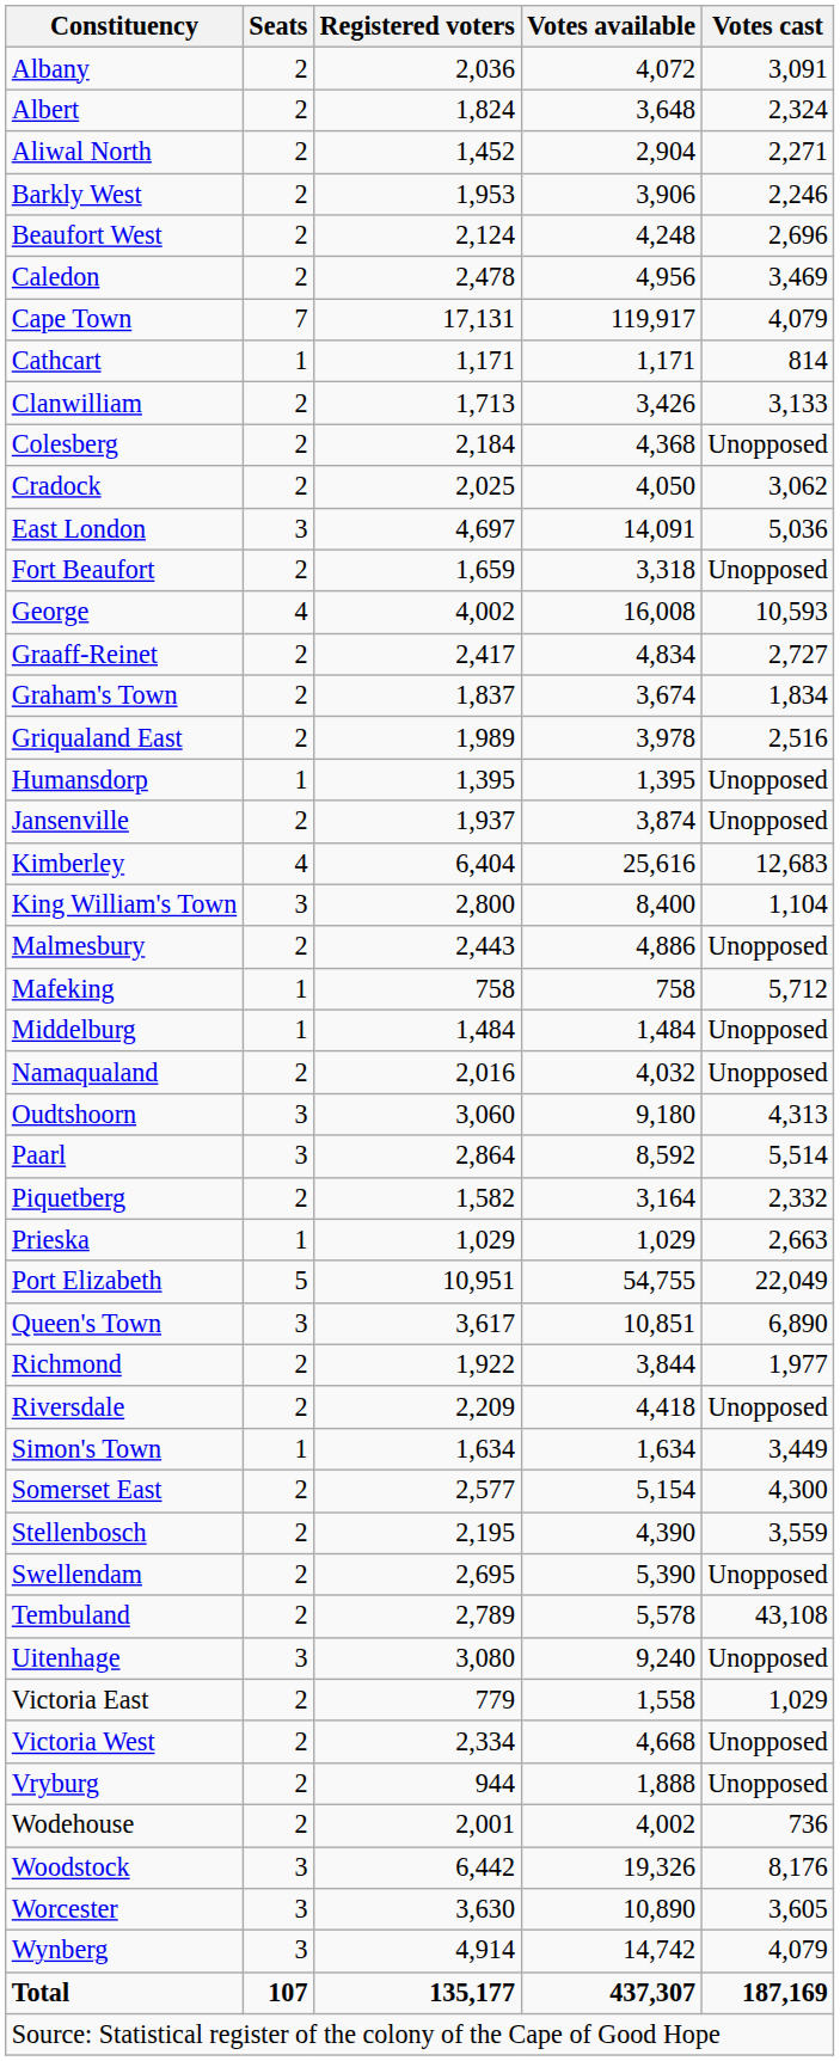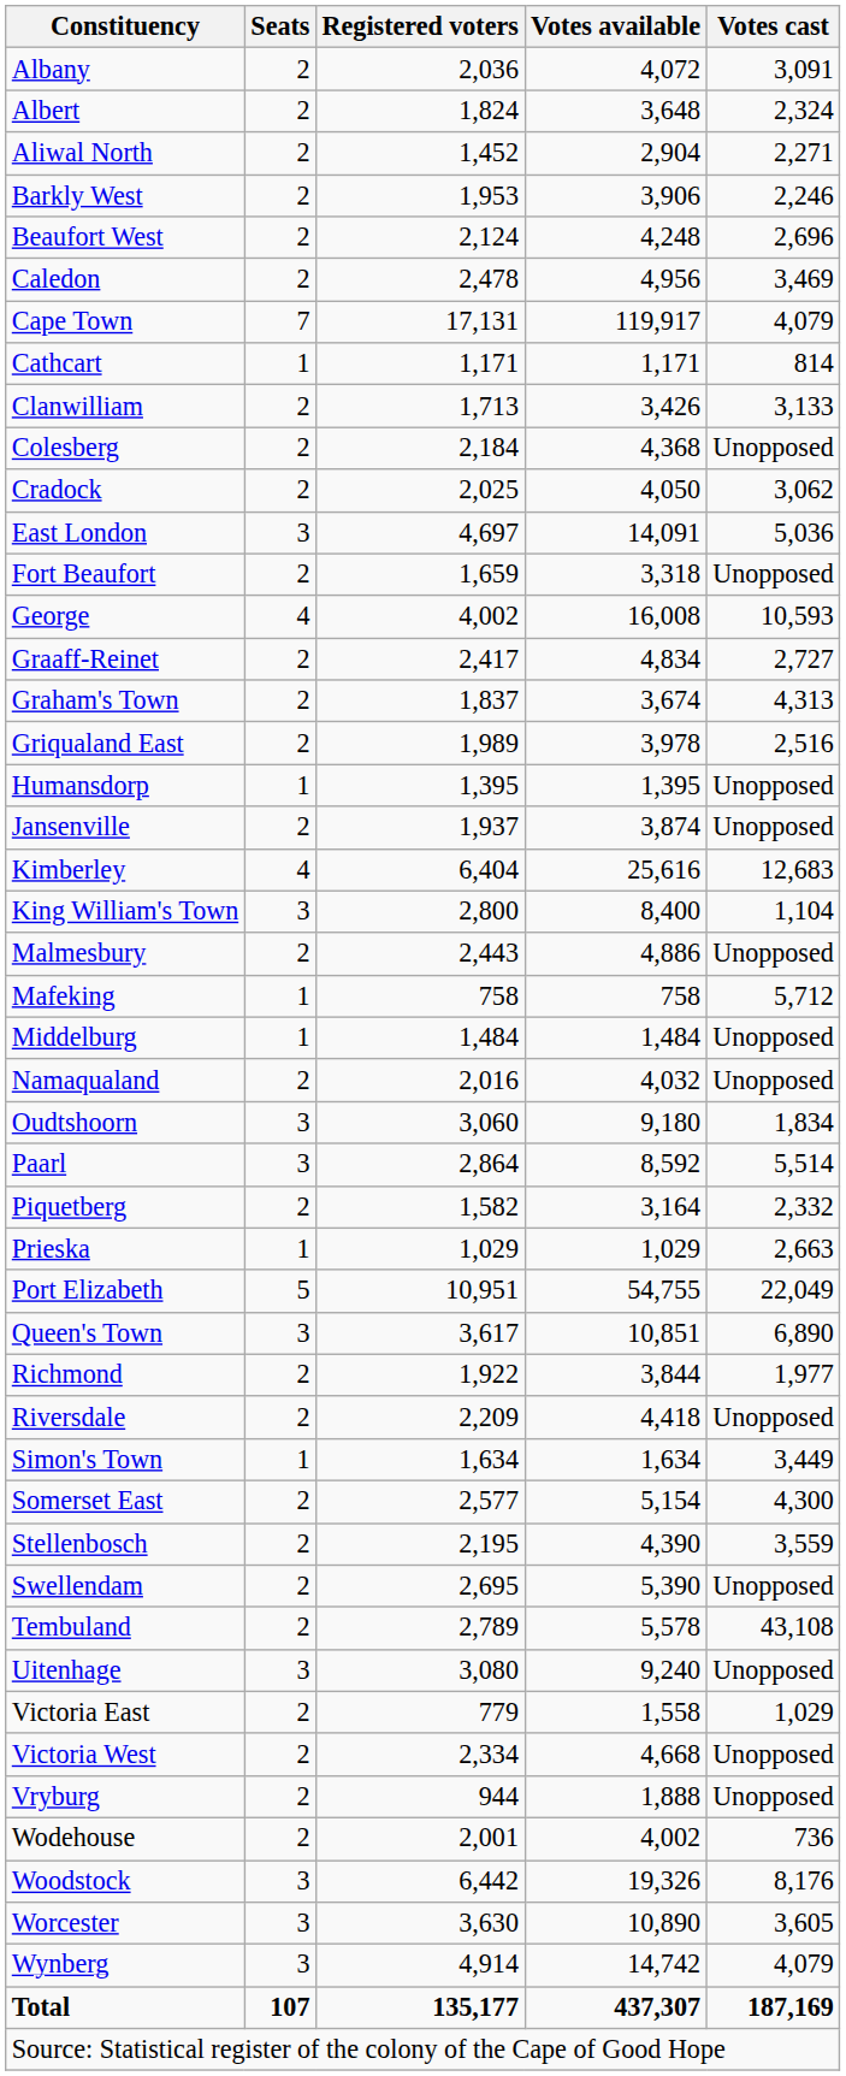 <table class=wikitable style=text-align:right>
 <tr>
 <th>Constituency</th>
 <th>Seats</th>
 <th>Registered voters</th>
 <th>Votes available</th>
 <th>Votes cast</th>
 </tr>
 <tr>
 <td align=left><a href='#'>Albany</a></td>
 <td>2</td>
 <td>2,036</td>
 <td>4,072</td>
 <td>3,091</td>
 </tr>
 <tr>
 <td align=left><a href='#'>Albert</a></td>
 <td>2</td>
 <td>1,824</td>
 <td>3,648</td>
 <td>2,324</td>
 </tr>
 <tr>
 <td align=left><a href='#'>Aliwal North</a></td>
 <td>2</td>
 <td>1,452</td>
 <td>2,904</td>
 <td>2,271</td>
 </tr>
 <tr>
 <td align=left><a href='#'>Barkly West</a></td>
 <td>2</td>
 <td>1,953</td>
 <td>3,906</td>
 <td>2,246</td>
 </tr>
 <tr>
 <td align=left><a href='#'>Beaufort West</a></td>
 <td>2</td>
 <td>2,124</td>
 <td>4,248</td>
 <td>2,696</td>
 </tr>
 <tr>
 <td align=left><a href='#'>Caledon</a></td>
 <td>2</td>
 <td>2,478</td>
 <td>4,956</td>
 <td>3,469</td>
 </tr>
 <tr>
 <td align=left><a href='#'>Cape Town</a></td>
 <td>7</td>
 <td>17,131</td>
 <td>119,917</td>
 <td>4,079</td>
 </tr>
 <tr>
 <td align=left><a href='#'>Cathcart</a></td>
 <td>1</td>
 <td>1,171</td>
 <td>1,171</td>
 <td>814</td>
 </tr>
 <tr>
 <td align=left><a href='#'>Clanwilliam</a></td>
 <td>2</td>
 <td>1,713</td>
 <td>3,426</td>
 <td>3,133</td>
 </tr>
 <tr>
 <td align=left><a href='#'>Colesberg</a></td>
 <td>2</td>
 <td>2,184</td>
 <td>4,368</td>
 <td>Unopposed</td>
 </tr>
 <tr>
 <td align=left><a href='#'>Cradock</a></td>
 <td>2</td>
 <td>2,025</td>
 <td>4,050</td>
 <td>3,062</td>
 </tr>
 <tr>
 <td align=left><a href='#'>East London</a></td>
 <td>3</td>
 <td>4,697</td>
 <td>14,091</td>
 <td>5,036</td>
 </tr>
 <tr>
 <td align=left><a href='#'>Fort Beaufort</a></td>
 <td>2</td>
 <td>1,659</td>
 <td>3,318</td>
 <td>Unopposed</td>
 </tr>
 <tr>
 <td align=left><a href='#'>George</a></td>
 <td>4</td>
 <td>4,002</td>
 <td>16,008</td>
 <td>10,593</td>
 </tr>
 <tr>
 <td align=left><a href='#'>Graaff-Reinet</a></td>
 <td>2</td>
 <td>2,417</td>
 <td>4,834</td>
 <td>2,727</td>
 </tr>
 <tr>
 <td align=left><a href='#'>Graham's Town</a></td>
 <td>2</td>
 <td>1,837</td>
 <td>3,674</td>
-<td>1,834</td>
+<td>4,313</td>
 </tr>
 <tr>
 <td align=left><a href='#'>Griqualand East</a></td>
 <td>2</td>
 <td>1,989</td>
 <td>3,978</td>
 <td>2,516</td>
 </tr>
 <tr>
 <td align=left><a href='#'>Humansdorp</a></td>
 <td>1</td>
 <td>1,395</td>
 <td>1,395</td>
 <td>Unopposed</td>
 </tr>
 <tr>
 <td align=left><a href='#'>Jansenville</a></td>
 <td>2</td>
 <td>1,937</td>
 <td>3,874</td>
 <td>Unopposed</td>
 </tr>
 <tr>
 <td align=left><a href='#'>Kimberley</a></td>
 <td>4</td>
 <td>6,404</td>
 <td>25,616</td>
 <td>12,683</td>
 </tr>
 <tr>
 <td align=left><a href='#'>King William's Town</a></td>
 <td>3</td>
 <td>2,800</td>
 <td>8,400</td>
 <td>1,104</td>
 </tr>
 <tr>
 <td align=left><a href='#'>Malmesbury</a></td>
 <td>2</td>
 <td>2,443</td>
 <td>4,886</td>
 <td>Unopposed</td>
 </tr>
 <tr>
 <td align=left><a href='#'>Mafeking</a></td>
 <td>1</td>
 <td>758</td>
 <td>758</td>
 <td>5,712</td>
 </tr>
 <tr>
 <td align=left><a href='#'>Middelburg</a></td>
 <td>1</td>
 <td>1,484</td>
 <td>1,484</td>
 <td>Unopposed</td>
 </tr>
 <tr>
 <td align=left><a href='#'>Namaqualand</a></td>
 <td>2</td>
 <td>2,016</td>
 <td>4,032</td>
 <td>Unopposed</td>
 </tr>
 <tr>
 <td align=left><a href='#'>Oudtshoorn</a></td>
 <td>3</td>
 <td>3,060</td>
 <td>9,180</td>
-<td>4,313</td>
+<td>1,834</td>
 </tr>
 <tr>
 <td align=left><a href='#'>Paarl</a></td>
 <td>3</td>
 <td>2,864</td>
 <td>8,592</td>
 <td>5,514</td>
 </tr>
 <tr>
 <td align=left><a href='#'>Piquetberg</a></td>
 <td>2</td>
 <td>1,582</td>
 <td>3,164</td>
 <td>2,332</td>
 </tr>
 <tr>
 <td align=left><a href='#'>Prieska</a></td>
 <td>1</td>
 <td>1,029</td>
 <td>1,029</td>
 <td>2,663</td>
 </tr>
 <tr>
 <td align=left><a href='#'>Port Elizabeth</a></td>
 <td>5</td>
 <td>10,951</td>
 <td>54,755</td>
 <td>22,049</td>
 </tr>
 <tr>
 <td align=left><a href='#'>Queen's Town</a></td>
 <td>3</td>
 <td>3,617</td>
 <td>10,851</td>
 <td>6,890</td>
 </tr>
 <tr>
 <td align=left><a href='#'>Richmond</a></td>
 <td>2</td>
 <td>1,922</td>
 <td>3,844</td>
 <td>1,977</td>
 </tr>
 <tr>
 <td align=left><a href='#'>Riversdale</a></td>
 <td>2</td>
 <td>2,209</td>
 <td>4,418</td>
 <td>Unopposed</td>
 </tr>
 <tr>
 <td align=left><a href='#'>Simon's Town</a></td>
 <td>1</td>
 <td>1,634</td>
 <td>1,634</td>
 <td>3,449</td>
 </tr>
 <tr>
 <td align=left><a href='#'>Somerset East</a></td>
 <td>2</td>
 <td>2,577</td>
 <td>5,154</td>
 <td>4,300</td>
 </tr>
 <tr>
 <td align=left><a href='#'>Stellenbosch</a></td>
 <td>2</td>
 <td>2,195</td>
 <td>4,390</td>
 <td>3,559</td>
 </tr>
 <tr>
 <td align=left><a href='#'>Swellendam</a></td>
 <td>2</td>
 <td>2,695</td>
 <td>5,390</td>
 <td>Unopposed</td>
 </tr>
 <tr>
 <td align=left><a href='#'>Tembuland</a></td>
 <td>2</td>
 <td>2,789</td>
 <td>5,578</td>
 <td>43,108</td>
 </tr>
 <tr>
 <td align=left><a href='#'>Uitenhage</a></td>
 <td>3</td>
 <td>3,080</td>
 <td>9,240</td>
 <td>Unopposed</td>
 </tr>
 <tr>
 <td align=left>Victoria East</td>
 <td>2</td>
 <td>779</td>
 <td>1,558</td>
 <td>1,029</td>
 </tr>
 <tr>
 <td align=left><a href='#'>Victoria West</a></td>
 <td>2</td>
 <td>2,334</td>
 <td>4,668</td>
 <td align=center colspan=2>Unopposed</td>
 </tr>
 <tr>
 <td align=left><a href='#'>Vryburg</a></td>
 <td>2</td>
 <td>944</td>
 <td>1,888</td>
 <td align=center colspan=2>Unopposed</td>
 </tr>
 <tr>
 <td align=left>Wodehouse</td>
 <td>2</td>
 <td>2,001</td>
 <td>4,002</td>
 <td>736</td>
 </tr>
 <tr>
 <td align=left><a href='#'>Woodstock</a></td>
 <td>3</td>
 <td>6,442</td>
 <td>19,326</td>
 <td>8,176</td>
 </tr>
 <tr>
 <td align=left><a href='#'>Worcester</a></td>
 <td>3</td>
 <td>3,630</td>
 <td>10,890</td>
 <td>3,605</td>
 </tr>
 <tr>
 <td align=left><a href='#'>Wynberg</a></td>
 <td>3</td>
 <td>4,914</td>
 <td>14,742</td>
 <td>4,079</td>
 </tr>
 <tr>
 <td align=left><strong>Total</strong></td>
 <td><strong>107</strong></td>
 <td><strong>135,177</strong></td>
 <td><strong>437,307</strong></td>
 <td><strong>187,169</strong></td>
 </tr>
 <tr>
 <td align=left colspan=6>Source: Statistical register of the colony of the Cape of Good Hope</td>
 </tr>
 </table>
